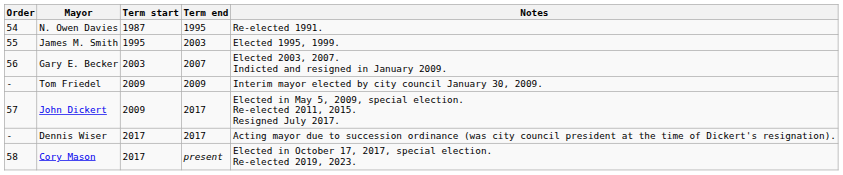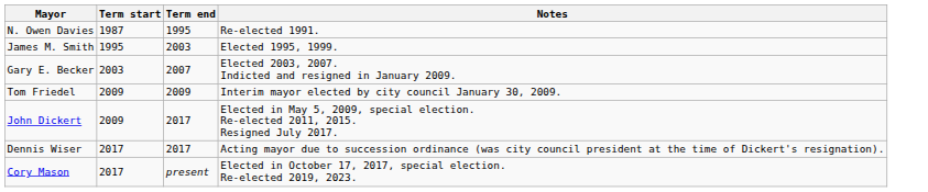 <table class="wikitable">
 <tr>
-<th>Order</th>
 <th>Mayor</th>
 <th>Term start</th>
 <th>Term end</th>
 <th>Notes</th>
 </tr>
 <tr>
-<td>54</td>
 <td>N. Owen Davies</td>
 <td>1987</td>
 <td>1995</td>
 <td>Re-elected 1991.</td>
 </tr>
 <tr>
-<td>55</td>
 <td>James M. Smith</td>
 <td>1995</td>
 <td>2003</td>
 <td>Elected 1995, 1999.</td>
 </tr>
 <tr>
-<td>56</td>
 <td>Gary E. Becker</td>
 <td>2003</td>
 <td>2007</td>
 <td>Elected 2003, 2007.<br>Indicted and resigned in January 2009.</td>
 </tr>
 <tr>
-<td>-</td>
 <td>Tom Friedel</td>
 <td>2009</td>
 <td>2009</td>
 <td>Interim mayor elected by city council January 30, 2009.</td>
 </tr>
 <tr>
-<td>57</td>
 <td><a href='#'>John Dickert</a></td>
 <td>2009</td>
 <td>2017</td>
 <td>Elected in May 5, 2009, special election.<br>Re-elected 2011, 2015.<br>Resigned July 2017.</td>
 </tr>
 <tr>
-<td>-</td>
 <td>Dennis Wiser</td>
 <td>2017</td>
 <td>2017</td>
 <td>Acting mayor due to succession ordinance (was city council president at the time of Dickert's resignation).</td>
 </tr>
 <tr>
-<td>58</td>
 <td><a href='#'>Cory Mason</a></td>
 <td>2017</td>
 <td><em>present</em></td>
 <td>Elected in October 17, 2017, special election.<br>Re-elected 2019, 2023.</td>
 </tr>
 </table>
